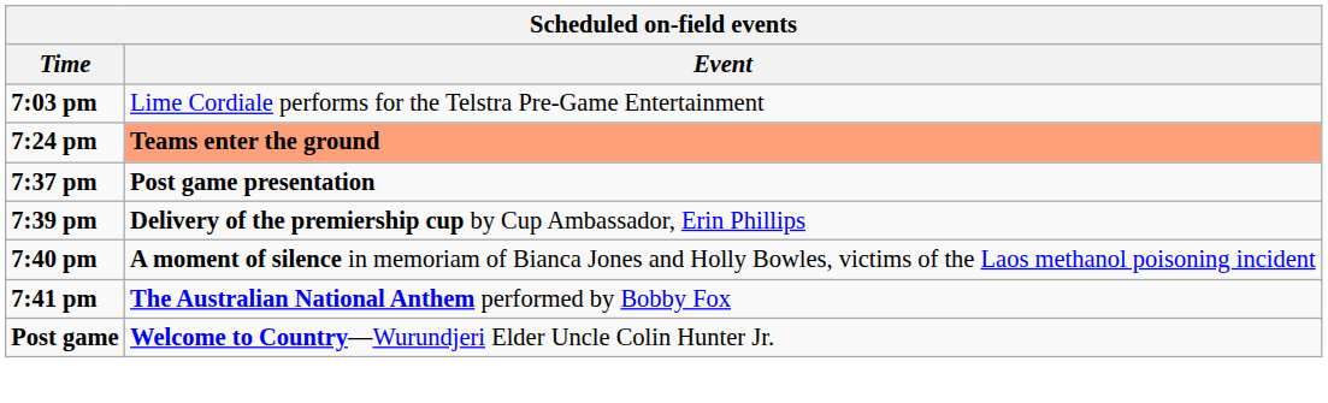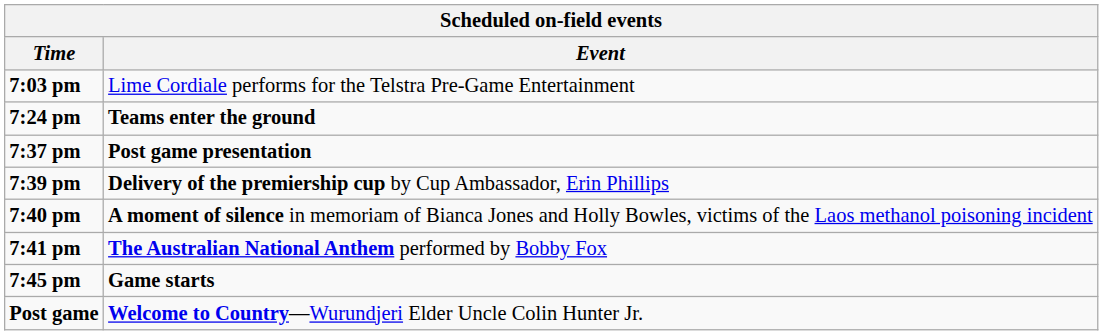 <table class="wikitable">
 <tr>
 <th colspan="2"><strong>Scheduled on-field events</strong></th>
 </tr>
 <tr>
 <th><em>Time</em></th>
 <th><strong><em>Event</em></strong></th>
 </tr>
 <tr>
 <td><strong>7:03 pm</strong></td>
 <td><a href='#'>Lime Cordiale</a> performs for the Telstra Pre-Game Entertainment</td>
 </tr>
 <tr>
 <td><strong>7:24 pm</strong></td>
-<td style="background: lightsalmon;"><strong>Teams enter the ground</strong></td>
+<td><strong>Teams enter the ground</strong></td>
 </tr>
 <tr>
 <td><strong>7:37 pm</strong></td>
 <td><strong>Post game presentation</strong></td>
 </tr>
 <tr>
 <td><strong>7:39 pm</strong></td>
 <td><strong>Delivery of the premiership cup</strong> by Cup Ambassador, <a href='#'>Erin Phillips</a></td>
 </tr>
 <tr>
 <td><strong>7:40 pm</strong></td>
 <td><strong>A moment of silence</strong> in memoriam of Bianca Jones and Holly Bowles, victims of the <a href='#'>Laos methanol poisoning incident</a></td>
 </tr>
 <tr>
 <td><strong>7:41 pm</strong></td>
 <td><strong><a href='#'>The Australian National Anthem</a></strong> performed by <a href='#'>Bobby Fox</a></td>
 </tr>
 <tr>
+<td><strong>7:45 pm</strong></td>
+<td><strong>Game starts</strong></td>
+</tr>
+<tr>
 <td><strong>Post game</strong></td>
 <td><strong><a href='#'>Welcome to Country</a></strong>—<a href='#'>Wurundjeri</a> Elder Uncle Colin Hunter Jr.</td>
 </tr>
 </table>
